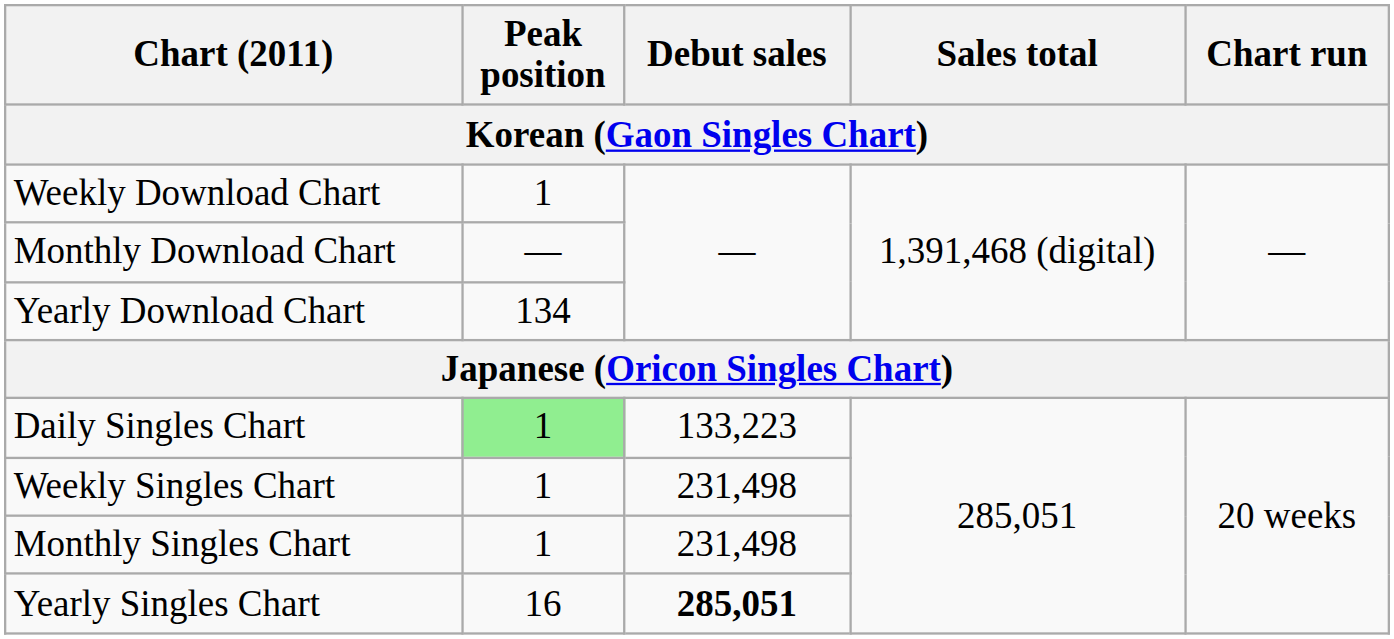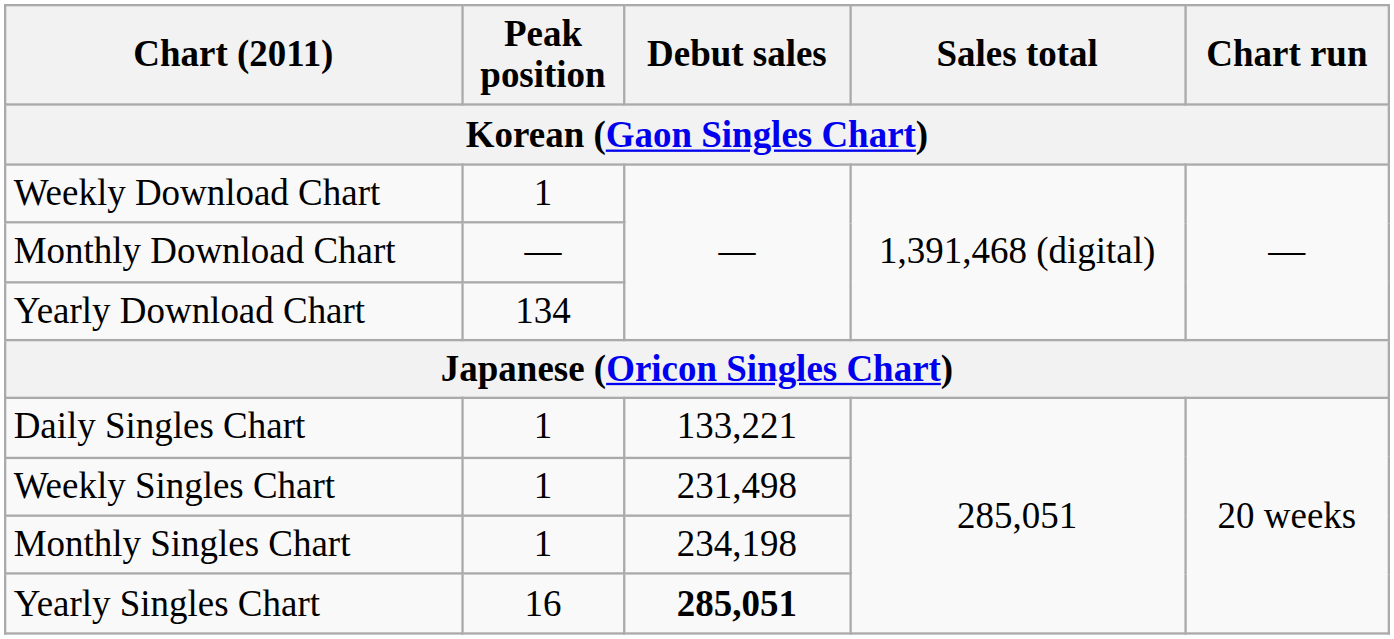 <table class="wikitable" style="width:600px;">
 <tr>
 <th scope="col">Chart (2011)</th>
 <th scope="col">Peak<br>position</th>
 <th scope="col">Debut sales</th>
 <th scope="col">Sales total</th>
 <th scope="col">Chart run</th>
 </tr>
 <tr>
 <th colspan="5">Korean (<a href='#'>Gaon Singles Chart</a>)</th>
 </tr>
 <tr>
 <td align="left">Weekly Download Chart</td>
 <td style="text-align:center;">1</td>
 <td style="text-align:center;" rowspan="3">—</td>
 <td style="text-align:center;" rowspan="3">1,391,468 (digital)</td>
 <td style="text-align:center;" rowspan="3">—</td>
 </tr>
 <tr>
 <td align="left">Monthly Download Chart</td>
 <td style="text-align:center;">—</td>
 </tr>
 <tr>
 <td align="left">Yearly Download Chart</td>
 <td style="text-align:center;">134</td>
 </tr>
 <tr>
 <th colspan="5">Japanese (<a href='#'>Oricon Singles Chart</a>)</th>
 </tr>
 <tr>
 <td align="left">Daily Singles Chart</td>
-<td style="background: lightgreen; text-align:center;">1</td>
-<td style="text-align:center;">133,223</td>
+<td style="text-align:center;">1</td>
+<td style="text-align:center;">133,221</td>
 <td style="text-align:center;" rowspan="4">285,051</td>
 <td style="text-align:center;" rowspan="4">20 weeks</td>
 </tr>
 <tr>
 <td align="left">Weekly Singles Chart</td>
 <td style="text-align:center;">1</td>
 <td style="text-align:center;">231,498</td>
 </tr>
 <tr>
 <td align="left">Monthly Singles Chart</td>
 <td style="text-align:center;">1</td>
-<td style="text-align:center;">231,498</td>
+<td style="text-align:center;">234,198</td>
 </tr>
 <tr>
 <td align="left">Yearly Singles Chart</td>
 <td style="text-align:center;">16</td>
 <td style="text-align:center;"><strong>285,051</strong></td>
 </tr>
 </table>
